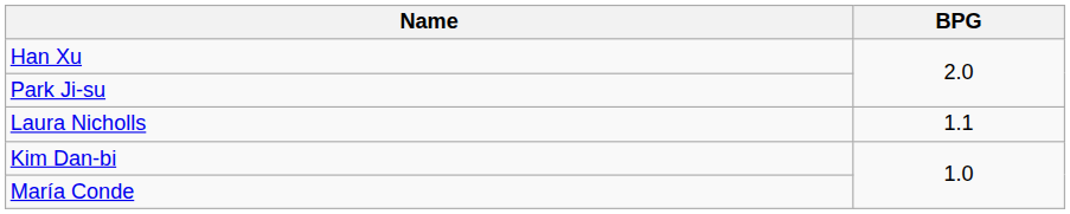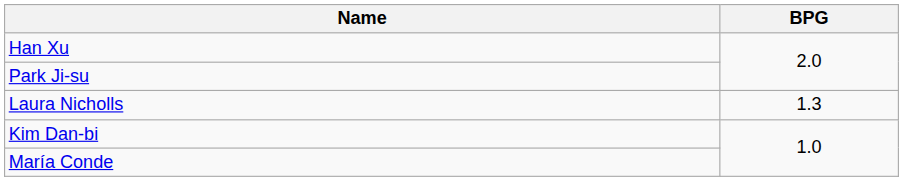 <table class=wikitable width="50%">
 <tr>
 <th width="80%">Name</th>
 <th width="20%">BPG</th>
 </tr>
 <tr>
 <td> <a href='#'>Han Xu</a></td>
 <td align=center rowspan=2>2.0</td>
 </tr>
 <tr>
 <td> <a href='#'>Park Ji-su</a></td>
 </tr>
 <tr>
 <td> <a href='#'>Laura Nicholls</a></td>
-<td align=center>1.1</td>
+<td align=center>1.3</td>
 </tr>
 <tr>
 <td> <a href='#'>Kim Dan-bi</a></td>
 <td align=center rowspan=2>1.0</td>
 </tr>
 <tr>
 <td> <a href='#'>María Conde</a></td>
 </tr>
 </table>
